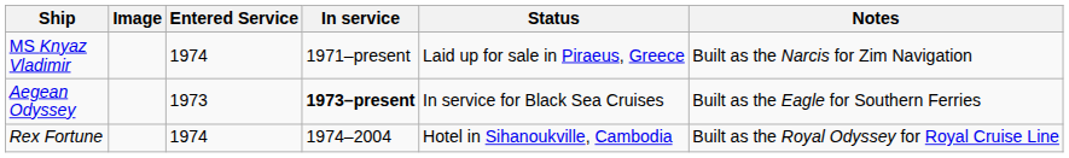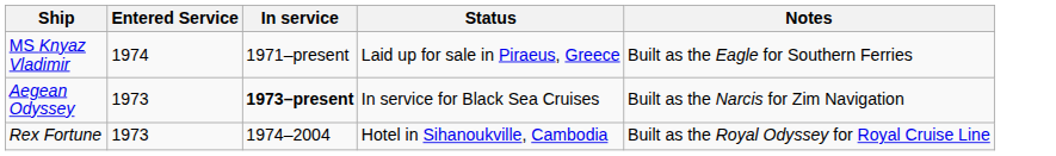 <table class="wikitable sortable">
 <tr>
 <th width="90px">Ship</th>
-<th class="unsortable">Image</th>
 <th>Entered Service</th>
 <th>In service</th>
 <th>Status</th>
 <th class="unsortable">Notes</th>
 </tr>
 <tr>
 <td><a href='#'>MS <em>Knyaz Vladimir</em></a></td>
-<td></td>
 <td>1974</td>
 <td>1971–present</td>
 <td>Laid up for sale in <a href='#'>Piraeus</a>, <a href='#'>Greece</a></td>
+<td>Built as the <em>Eagle</em> for Southern Ferries</td>
+</tr>
+<tr>
+<td><em><a href='#'>Aegean Odyssey</a></em></td>
+<td>1973</td>
+<td><strong>1973–present</strong></td>
+<td>In service for Black Sea Cruises</td>
 <td>Built as the <em>Narcis</em> for Zim Navigation</td>
 </tr>
 <tr>
-<td><em><a href='#'>Aegean Odyssey</a></em></td>
-<td></td>
+<td><em>Rex Fortune</em></td>
 <td>1973</td>
-<td><strong>1973–present</strong></td>
-<td>In service for Black Sea Cruises</td>
-<td>Built as the <em>Eagle</em> for Southern Ferries</td>
-</tr>
-<tr>
-<td><em>Rex Fortune</em></td>
-<td></td>
-<td>1974</td>
 <td>1974–2004</td>
 <td>Hotel in <a href='#'>Sihanoukville</a>, <a href='#'>Cambodia</a></td>
 <td>Built as the <em>Royal Odyssey</em> for <a href='#'>Royal Cruise Line</a></td>
 </tr>
 </table>
